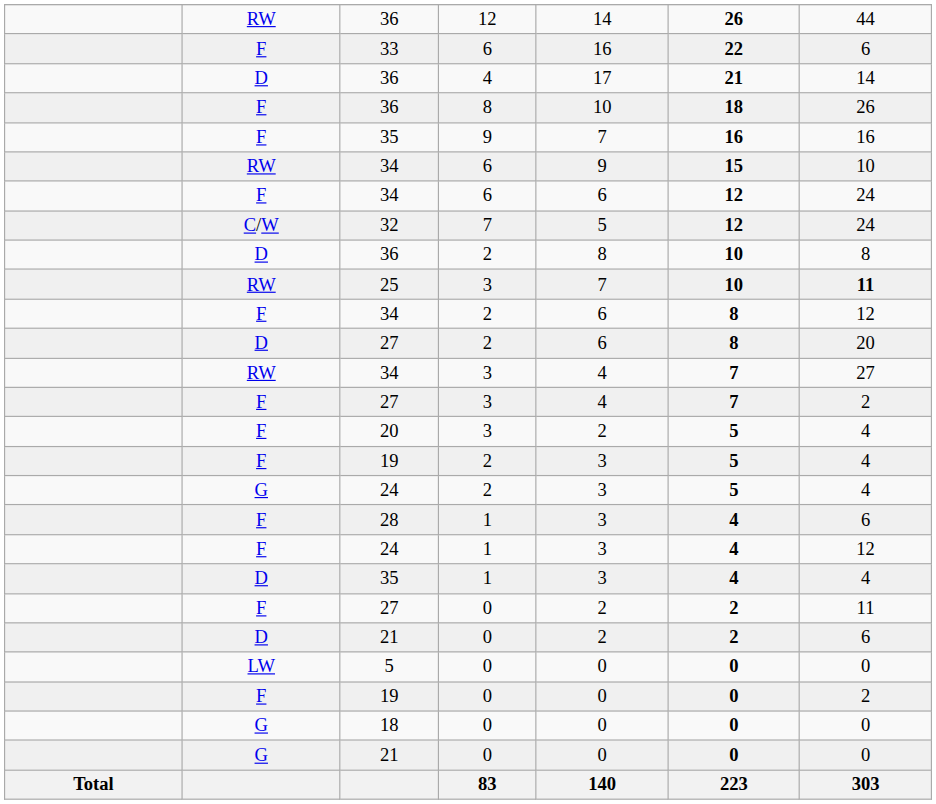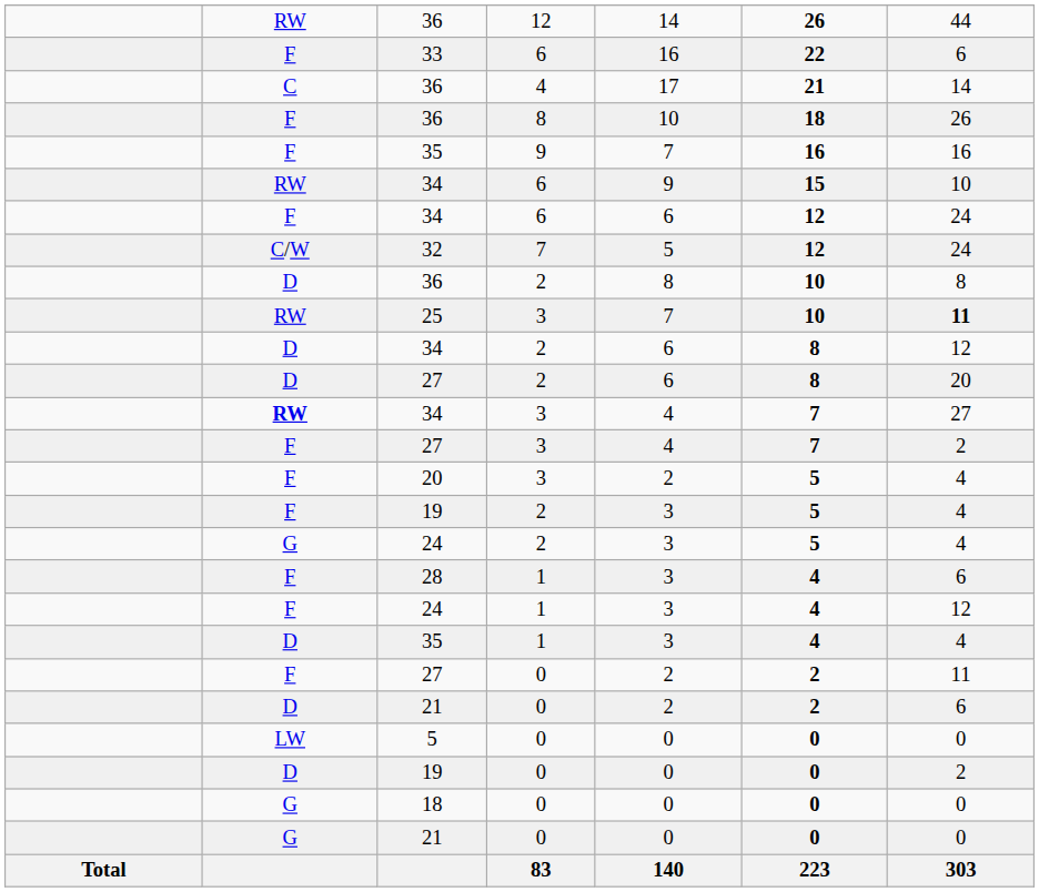 <table class="wikitable sortable" width ="800">
 <tr align="center">
 </tr>
 <tr align="center" bgcolor="">
 <td></td>
 <td><a href='#'>RW</a></td>
 <td>36</td>
 <td>12</td>
 <td>14</td>
 <td><strong>26</strong></td>
 <td>44</td>
 </tr>
 <tr align="center" bgcolor="f0f0f0">
 <td></td>
 <td><a href='#'>F</a></td>
 <td>33</td>
 <td>6</td>
 <td>16</td>
 <td><strong>22</strong></td>
 <td>6</td>
 </tr>
 <tr align="center" bgcolor="">
 <td></td>
-<td><a href='#'>D</a></td>
+<td><a href='#'>C</a></td>
 <td>36</td>
 <td>4</td>
 <td>17</td>
 <td><strong>21</strong></td>
 <td>14</td>
 </tr>
 <tr align="center" bgcolor="f0f0f0">
 <td></td>
 <td><a href='#'>F</a></td>
 <td>36</td>
 <td>8</td>
 <td>10</td>
 <td><strong>18</strong></td>
 <td>26</td>
 </tr>
 <tr align="center" bgcolor="">
 <td></td>
 <td><a href='#'>F</a></td>
 <td>35</td>
 <td>9</td>
 <td>7</td>
 <td><strong>16</strong></td>
 <td>16</td>
 </tr>
 <tr align="center" bgcolor="f0f0f0">
 <td></td>
 <td><a href='#'>RW</a></td>
 <td>34</td>
 <td>6</td>
 <td>9</td>
 <td><strong>15</strong></td>
 <td>10</td>
 </tr>
 <tr align="center" bgcolor="">
 <td></td>
 <td><a href='#'>F</a></td>
 <td>34</td>
 <td>6</td>
 <td>6</td>
 <td><strong>12</strong></td>
 <td>24</td>
 </tr>
 <tr align="center" bgcolor="f0f0f0">
 <td></td>
 <td><a href='#'>C</a>/<a href='#'>W</a></td>
 <td>32</td>
 <td>7</td>
 <td>5</td>
 <td><strong>12</strong></td>
 <td>24</td>
 </tr>
 <tr align="center" bgcolor="">
 <td></td>
 <td><a href='#'>D</a></td>
 <td>36</td>
 <td>2</td>
 <td>8</td>
 <td><strong>10</strong></td>
 <td>8</td>
 </tr>
 <tr align="center" bgcolor="f0f0f0">
 <td></td>
 <td><a href='#'>RW</a></td>
 <td>25</td>
 <td>3</td>
 <td>7</td>
 <td><strong>10</strong></td>
 <td><strong>11</strong></td>
 </tr>
 <tr align="center" bgcolor="">
 <td></td>
-<td><a href='#'>F</a></td>
+<td><a href='#'>D</a></td>
 <td>34</td>
 <td>2</td>
 <td>6</td>
 <td><strong>8</strong></td>
 <td>12</td>
 </tr>
 <tr align="center" bgcolor="f0f0f0">
 <td></td>
 <td><a href='#'>D</a></td>
 <td>27</td>
 <td>2</td>
 <td>6</td>
 <td><strong>8</strong></td>
 <td>20</td>
 </tr>
 <tr align="center" bgcolor="">
 <td></td>
-<td><a href='#'>RW</a></td>
+<td><strong><a href='#'>RW</a></strong></td>
 <td>34</td>
 <td>3</td>
 <td>4</td>
 <td><strong>7</strong></td>
 <td>27</td>
 </tr>
 <tr align="center" bgcolor="f0f0f0">
 <td></td>
 <td><a href='#'>F</a></td>
 <td>27</td>
 <td>3</td>
 <td>4</td>
 <td><strong>7</strong></td>
 <td>2</td>
 </tr>
 <tr align="center" bgcolor="">
 <td></td>
 <td><a href='#'>F</a></td>
 <td>20</td>
 <td>3</td>
 <td>2</td>
 <td><strong>5</strong></td>
 <td>4</td>
 </tr>
 <tr align="center" bgcolor="f0f0f0">
 <td></td>
 <td><a href='#'>F</a></td>
 <td>19</td>
 <td>2</td>
 <td>3</td>
 <td><strong>5</strong></td>
 <td>4</td>
 </tr>
 <tr align="center" bgcolor="">
 <td></td>
 <td><a href='#'>G</a></td>
 <td>24</td>
 <td>2</td>
 <td>3</td>
 <td><strong>5</strong></td>
 <td>4</td>
 </tr>
 <tr align="center" bgcolor="f0f0f0">
 <td></td>
 <td><a href='#'>F</a></td>
 <td>28</td>
 <td>1</td>
 <td>3</td>
 <td><strong>4</strong></td>
 <td>6</td>
 </tr>
 <tr align="center" bgcolor="">
 <td></td>
 <td><a href='#'>F</a></td>
 <td>24</td>
 <td>1</td>
 <td>3</td>
 <td><strong>4</strong></td>
 <td>12</td>
 </tr>
 <tr align="center" bgcolor="f0f0f0">
 <td></td>
 <td><a href='#'>D</a></td>
 <td>35</td>
 <td>1</td>
 <td>3</td>
 <td><strong>4</strong></td>
 <td>4</td>
 </tr>
 <tr align="center" bgcolor="">
 <td></td>
 <td><a href='#'>F</a></td>
 <td>27</td>
 <td>0</td>
 <td>2</td>
 <td><strong>2</strong></td>
 <td>11</td>
 </tr>
 <tr align="center" bgcolor="f0f0f0">
 <td></td>
 <td><a href='#'>D</a></td>
 <td>21</td>
 <td>0</td>
 <td>2</td>
 <td><strong>2</strong></td>
 <td>6</td>
 </tr>
 <tr align="center" bgcolor="">
 <td></td>
 <td><a href='#'>LW</a></td>
 <td>5</td>
 <td>0</td>
 <td>0</td>
 <td><strong>0</strong></td>
 <td>0</td>
 </tr>
 <tr align="center" bgcolor="f0f0f0">
 <td></td>
-<td><a href='#'>F</a></td>
+<td><a href='#'>D</a></td>
 <td>19</td>
 <td>0</td>
 <td>0</td>
 <td><strong>0</strong></td>
 <td>2</td>
 </tr>
 <tr align="center" bgcolor="">
 <td></td>
 <td><a href='#'>G</a></td>
 <td>18</td>
 <td>0</td>
 <td>0</td>
 <td><strong>0</strong></td>
 <td>0</td>
 </tr>
 <tr align="center" bgcolor="f0f0f0">
 <td></td>
 <td><a href='#'>G</a></td>
 <td>21</td>
 <td>0</td>
 <td>0</td>
 <td><strong>0</strong></td>
 <td>0</td>
 </tr>
 <tr>
 <th>Total</th>
 <th></th>
 <th></th>
 <th>83</th>
 <th>140</th>
 <th>223</th>
 <th>303</th>
 </tr>
 </table>
